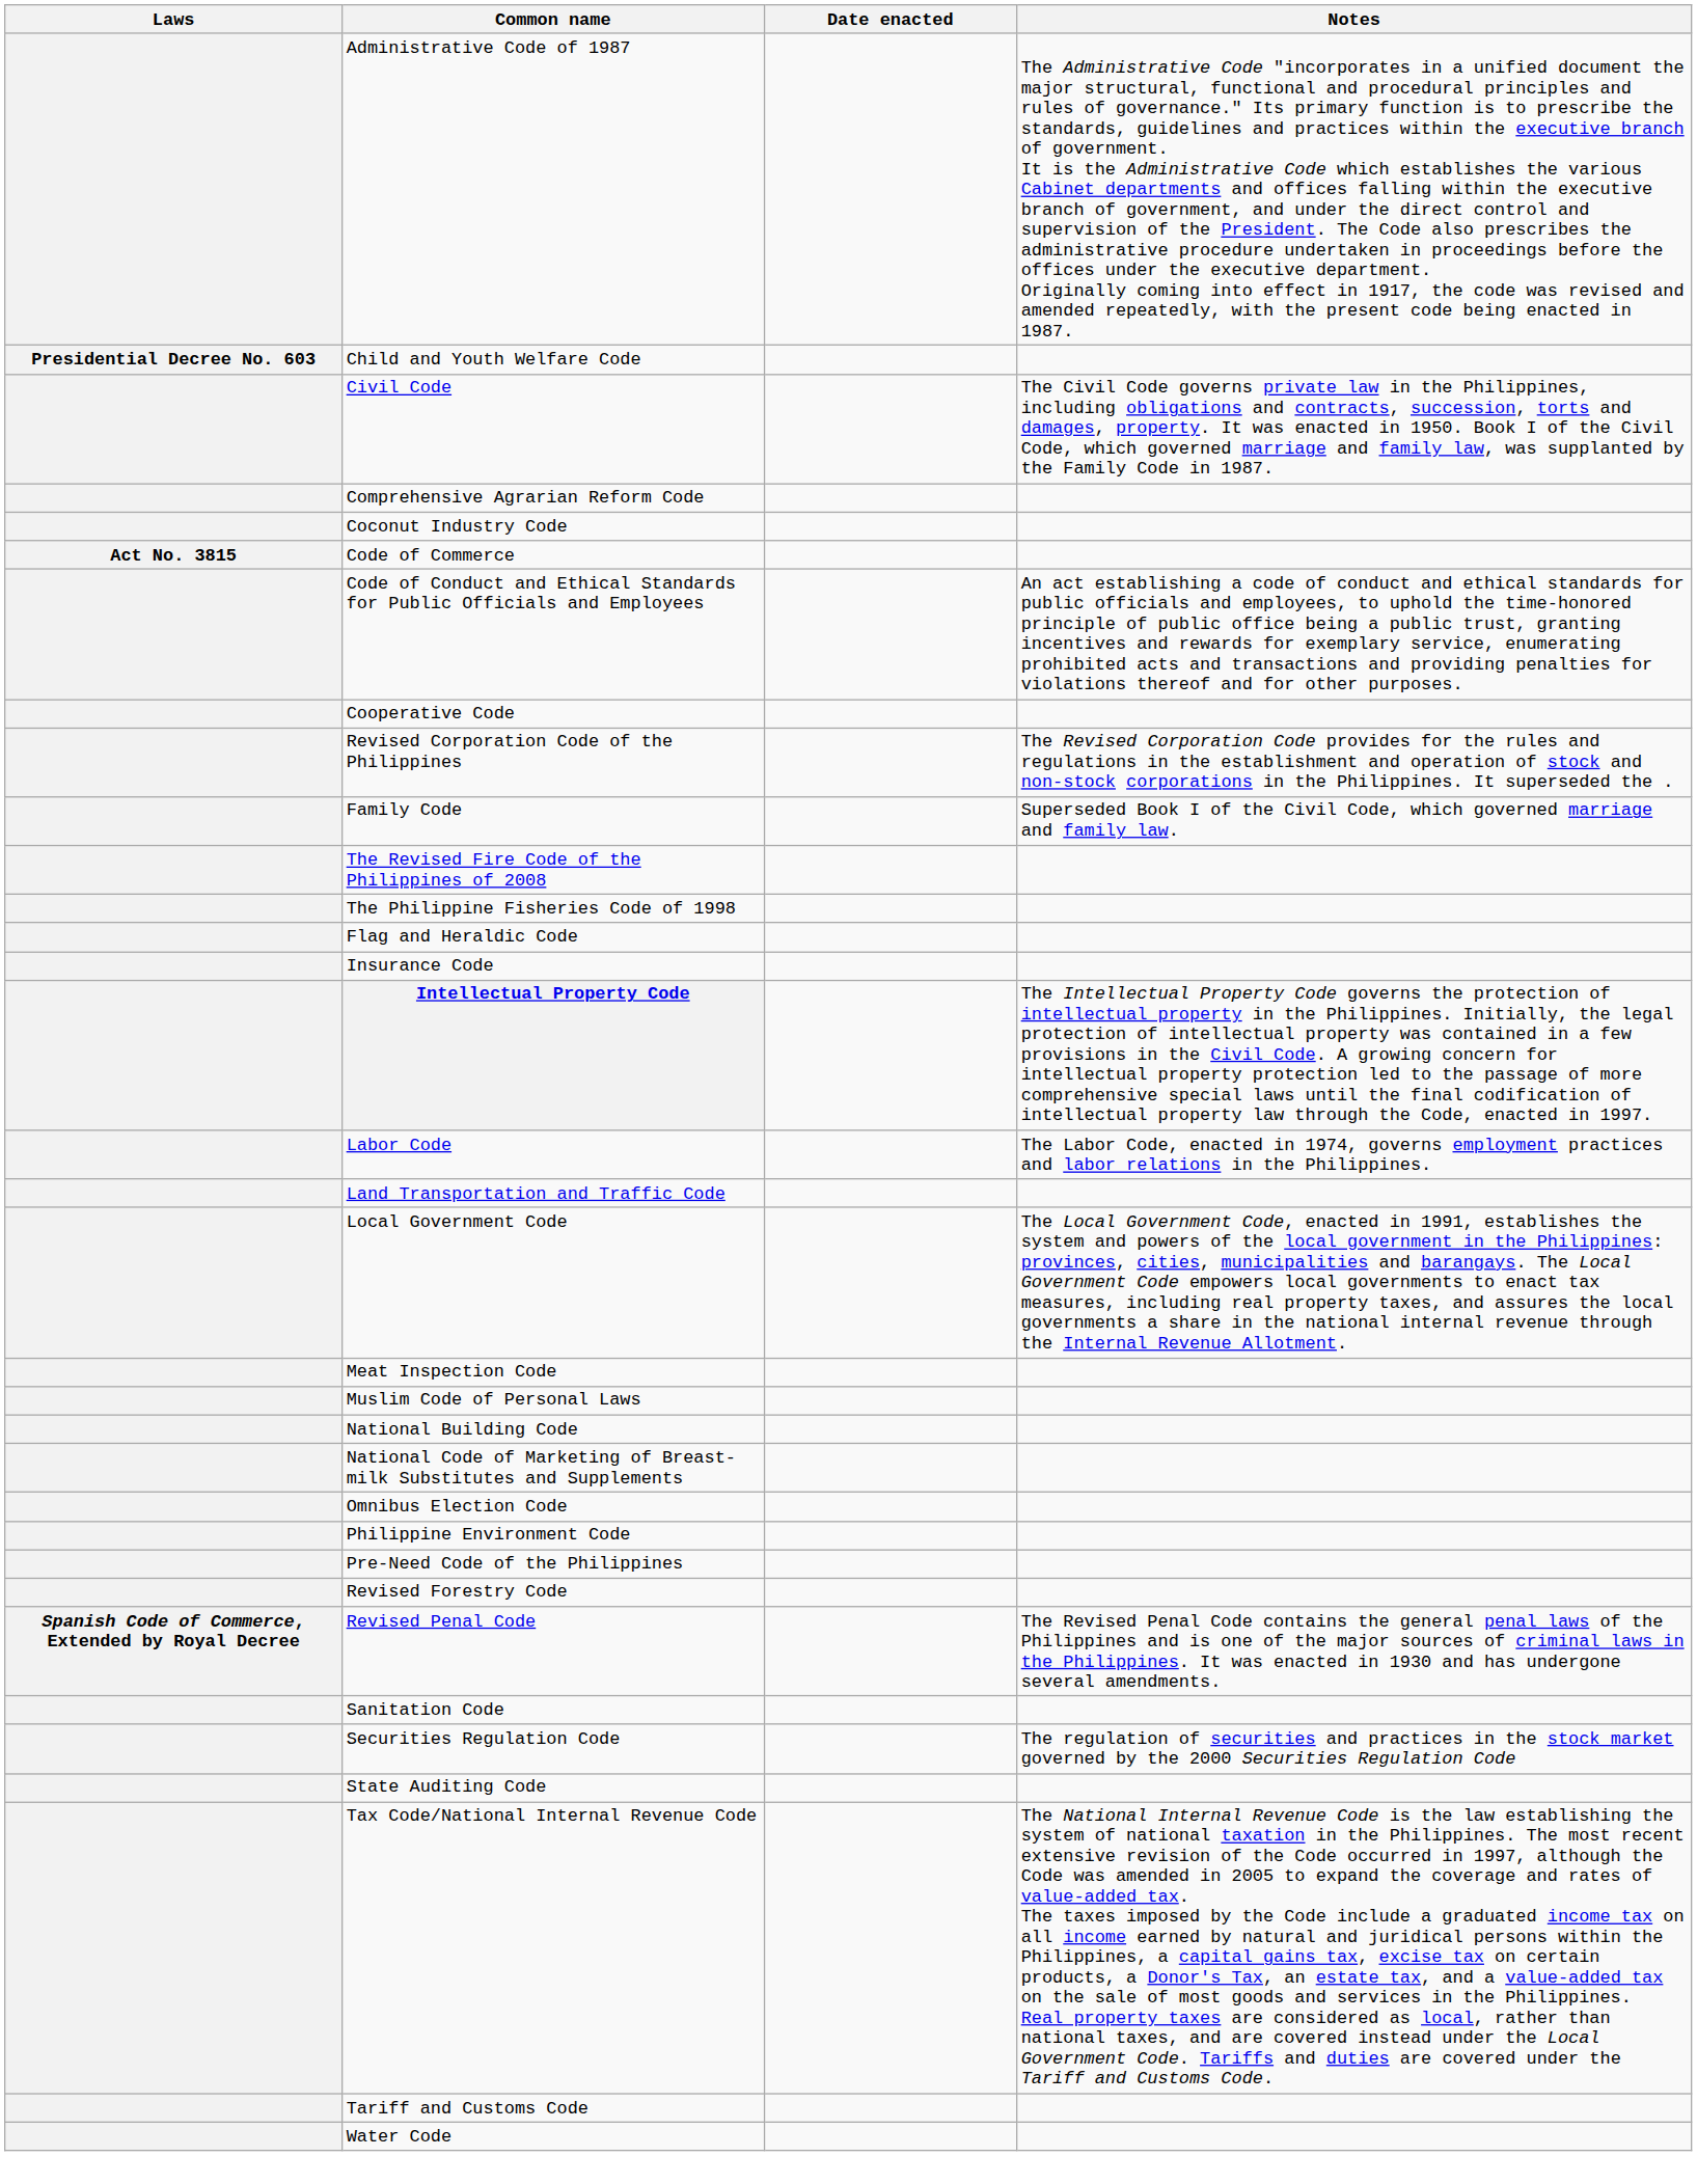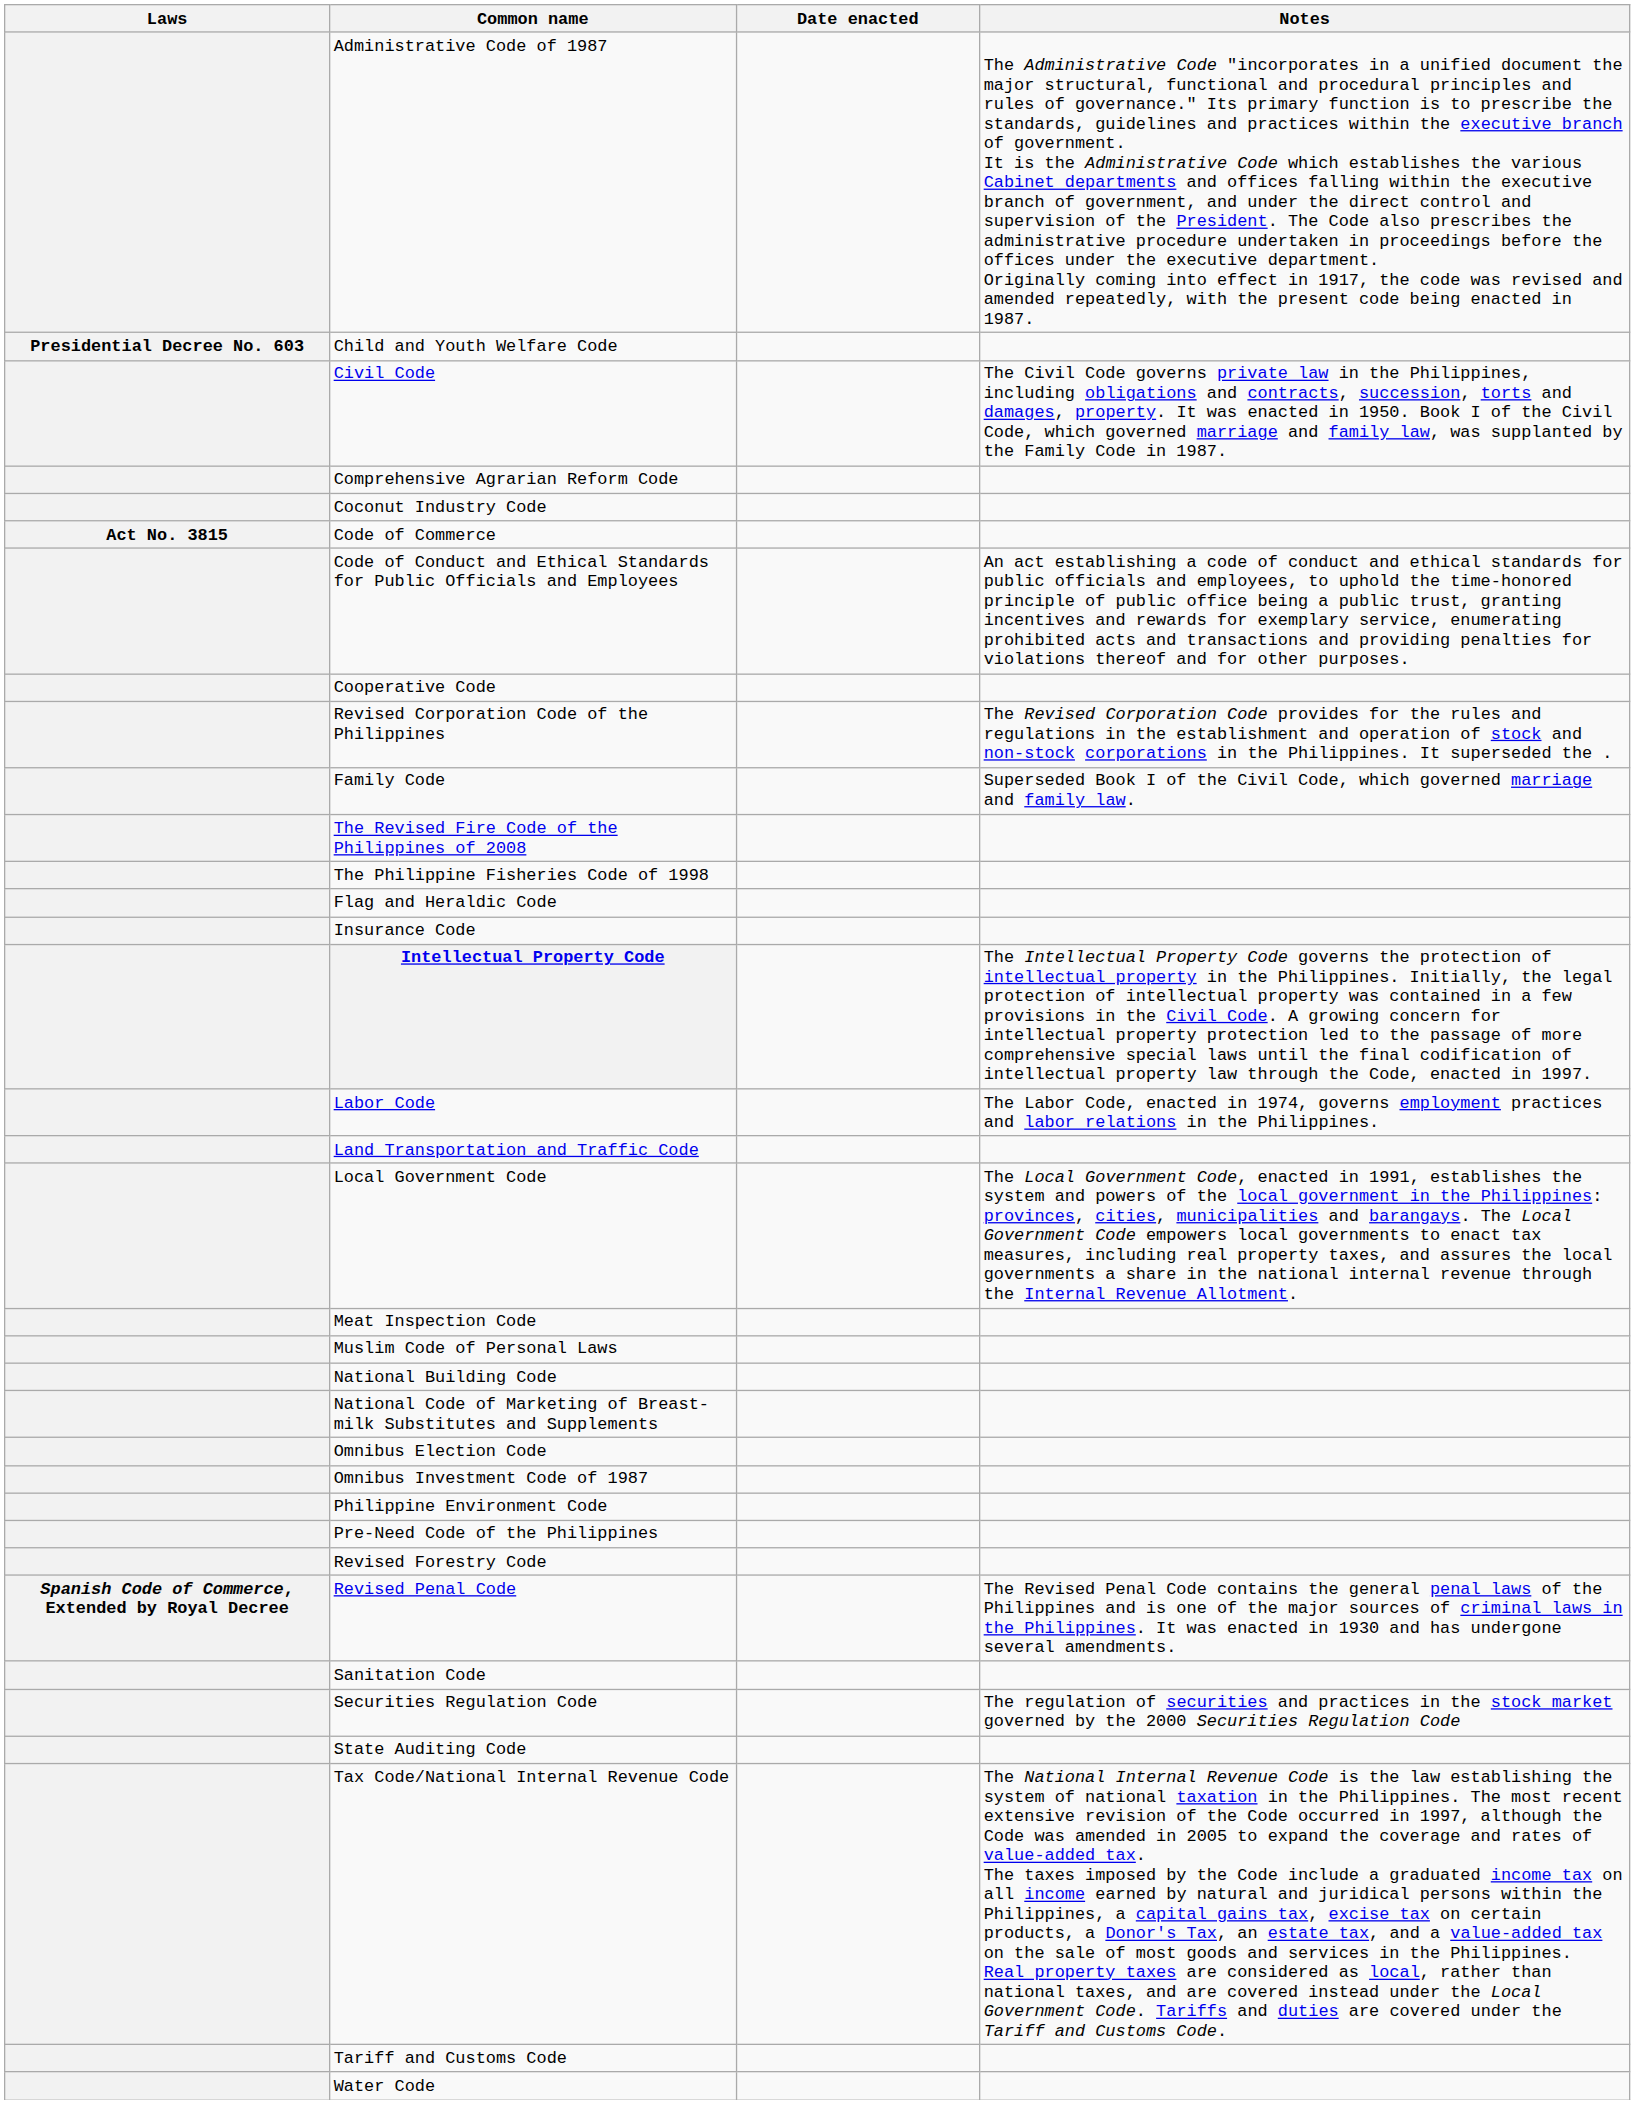 <table class="wikitable sortable plainrowheaders">
 <tr style="vertical-align:top;">
 <th scope="col" style="width:20%;">Laws</th>
 <th scope="col" style="width:25%;">Common name</th>
 <th scope="col" style="width:15%;">Date enacted</th>
 <th scope="col" class="unsortable" style="width:40%;">Notes</th>
 </tr>
 <tr style="vertical-align:top;">
 <th scope="row"></th>
 <td>Administrative Code of 1987</td>
 <td></td>
 <td><br>The <em>Administrative Code</em> "incorporates in a unified document the major structural, functional and procedural principles and rules of governance." Its primary function is to prescribe the standards, guidelines and practices within the <a href='#'>executive branch</a> of government.<br>It is the <em>Administrative Code</em> which establishes the various <a href='#'>Cabinet departments</a> and offices falling within the executive branch of government, and under the direct control and supervision of the <a href='#'>President</a>. The Code also prescribes the administrative procedure undertaken in proceedings before the offices under the executive department.<br>Originally coming into effect in 1917, the code was revised and amended repeatedly, with the present code being enacted in 1987.</td>
 </tr>
 <tr style="vertical-align:top;">
 <th scope="row">Presidential Decree No. 603</th>
 <td>Child and Youth Welfare Code</td>
 <td></td>
 <td></td>
 </tr>
 <tr style="vertical-align:top;">
 <th scope="row"></th>
 <td><a href='#'>Civil Code</a></td>
 <td></td>
 <td>The Civil Code governs <a href='#'>private law</a> in the Philippines, including <a href='#'>obligations</a> and <a href='#'>contracts</a>, <a href='#'>succession</a>, <a href='#'>torts</a> and <a href='#'>damages</a>, <a href='#'>property</a>. It was enacted in 1950. Book I of the Civil Code, which governed <a href='#'>marriage</a> and <a href='#'>family law</a>, was supplanted by the Family Code in 1987.</td>
 </tr>
 <tr style="vertical-align:top;">
 <th scope="row"></th>
 <td>Comprehensive Agrarian Reform Code</td>
 <td></td>
 <td></td>
 </tr>
 <tr style="vertical-align:top;">
 <th scope="row"></th>
 <td>Coconut Industry Code</td>
 <td></td>
 <td></td>
 </tr>
 <tr style="vertical-align:top;">
 <th scope="row">Act No. 3815</th>
 <td>Code of Commerce</td>
 <td></td>
 <td></td>
 </tr>
 <tr style="vertical-align:top;">
 <th scope="row"></th>
 <td>Code of Conduct and Ethical Standards for Public Officials and Employees</td>
 <td></td>
 <td>An act establishing a code of conduct and ethical standards for public officials and employees, to uphold the time-honored principle of public office being a public trust, granting incentives and rewards for exemplary service, enumerating prohibited acts and transactions and providing penalties for violations thereof and for other purposes.</td>
 </tr>
 <tr style="vertical-align:top;">
 <th scope="row"></th>
 <td>Cooperative Code</td>
 <td></td>
 <td></td>
 </tr>
 <tr style="vertical-align:top;">
 <th scope="row"></th>
 <td>Revised Corporation Code of the Philippines</td>
 <td></td>
 <td>The <em>Revised Corporation Code</em> provides for the rules and regulations in the establishment and operation of <a href='#'>stock</a> and <a href='#'>non-stock</a> <a href='#'>corporations</a> in the Philippines. It superseded the .</td>
 </tr>
 <tr style="vertical-align:top;">
 <th scope="row"></th>
 <td>Family Code</td>
 <td></td>
 <td>Superseded Book I of the Civil Code, which governed <a href='#'>marriage</a> and <a href='#'>family law</a>.</td>
 </tr>
 <tr style="vertical-align:top;">
 <th scope="row"></th>
 <td><a href='#'>The Revised Fire Code of the Philippines of 2008</a></td>
 <td></td>
 <td></td>
 </tr>
 <tr style="vertical-align:top;">
 <th scope="row"></th>
 <td>The Philippine Fisheries Code of 1998</td>
 <td></td>
 <td></td>
 </tr>
 <tr style="vertical-align:top;">
 <th scope="row"></th>
 <td>Flag and Heraldic Code</td>
 <td></td>
 <td></td>
 </tr>
 <tr style="vertical-align:top;">
 <th scope="row"></th>
 <td>Insurance Code</td>
 <td></td>
 <td></td>
 </tr>
 <tr style="vertical-align:top;">
 <th scope="row"></th>
 <th scope="row"><a href='#'>Intellectual Property Code</a></th>
 <td></td>
 <td>The <em>Intellectual Property Code</em> governs the protection of <a href='#'>intellectual property</a> in the Philippines.  Initially, the legal protection of intellectual property was contained in a few provisions in the <a href='#'>Civil Code</a>. A growing concern for intellectual property protection led to the passage of more comprehensive special laws until the final codification of intellectual property law through the Code, enacted in 1997.</td>
 </tr>
 <tr style="vertical-align:top;">
 <th scope="row"></th>
 <td><a href='#'>Labor Code</a></td>
 <td></td>
 <td>The Labor Code, enacted in 1974, governs <a href='#'>employment</a> practices and <a href='#'>labor relations</a> in the Philippines.</td>
 </tr>
 <tr style="vertical-align:top;">
 <th scope="row"></th>
 <td><a href='#'>Land Transportation and Traffic Code</a></td>
 <td></td>
 <td></td>
 </tr>
 <tr style="vertical-align:top;">
 <th scope="row"></th>
 <td>Local Government Code</td>
 <td></td>
 <td>The <em>Local Government Code</em>, enacted in 1991, establishes the system and powers of the <a href='#'>local government in the Philippines</a>: <a href='#'>provinces</a>, <a href='#'>cities</a>, <a href='#'>municipalities</a> and <a href='#'>barangays</a>.  The <em>Local Government Code</em> empowers local governments to enact tax measures, including real property taxes, and assures the local governments a share in the national internal revenue through the <a href='#'>Internal Revenue Allotment</a>.</td>
 </tr>
 <tr style="vertical-align:top;">
 <th scope="row"></th>
 <td>Meat Inspection Code</td>
 <td></td>
 <td></td>
 </tr>
 <tr style="vertical-align:top;">
 <th scope="row"></th>
 <td>Muslim Code of Personal Laws</td>
 <td></td>
 <td></td>
 </tr>
 <tr style="vertical-align:top;">
 <th scope="row"></th>
 <td>National Building Code</td>
 <td></td>
 <td></td>
 </tr>
 <tr style="vertical-align:top;">
 <th scope="row"></th>
 <td>National Code of Marketing of Breast-milk Substitutes and Supplements</td>
 <td></td>
 <td></td>
 </tr>
 <tr style="vertical-align:top;">
 <th scope="row"></th>
 <td>Omnibus Election Code</td>
 <td></td>
 <td></td>
 </tr>
 <tr style="vertical-align:top;">
 <th scope="row"></th>
+<td>Omnibus Investment Code of 1987</td>
+<td></td>
+<td></td>
+</tr>
+<tr style="vertical-align:top;">
+<th scope="row"></th>
 <td>Philippine Environment Code</td>
 <td></td>
 <td></td>
 </tr>
 <tr style="vertical-align:top;">
 <th scope="row"></th>
 <td>Pre-Need Code of the Philippines</td>
 <td></td>
 <td></td>
 </tr>
 <tr style="vertical-align:top;">
 <th scope="row"></th>
 <td>Revised Forestry Code</td>
 <td></td>
 <td></td>
 </tr>
 <tr style="vertical-align:top;">
 <th scope="row"><em>Spanish Code of Commerce</em>, Extended by Royal Decree</th>
 <td><a href='#'>Revised Penal Code</a></td>
 <td></td>
 <td>The Revised Penal Code contains the general <a href='#'>penal laws</a> of the Philippines and is one of the major sources of <a href='#'>criminal laws in the Philippines</a>. It was enacted in 1930 and has undergone several amendments.</td>
 </tr>
 <tr style="vertical-align:top;">
 <th scope="row"></th>
 <td>Sanitation Code</td>
 <td></td>
 <td></td>
 </tr>
 <tr style="vertical-align:top;">
 <th scope="row"></th>
 <td>Securities Regulation Code</td>
 <td></td>
 <td>The regulation of <a href='#'>securities</a> and practices in the <a href='#'>stock market</a> governed by the 2000 <em>Securities Regulation Code</em></td>
 </tr>
 <tr style="vertical-align:top;">
 <th scope="row"></th>
 <td>State Auditing Code</td>
 <td></td>
 <td></td>
 </tr>
 <tr style="vertical-align:top;">
 <th scope="row"></th>
 <td>Tax Code/National Internal Revenue Code</td>
 <td></td>
 <td>The <em>National Internal Revenue Code</em> is the law establishing the system of national <a href='#'>taxation</a> in the Philippines. The most recent extensive revision of the Code occurred in 1997, although the Code was amended in 2005 to expand the coverage and rates of <a href='#'>value-added tax</a>.<br>The taxes imposed by the Code include a graduated <a href='#'>income tax</a> on all <a href='#'>income</a> earned by natural and juridical persons within the Philippines, a <a href='#'>capital gains tax</a>, <a href='#'>excise tax</a> on certain products, a <a href='#'>Donor's Tax</a>, an <a href='#'>estate tax</a>, and a <a href='#'>value-added tax</a> on the sale of most goods and services in the Philippines.<br><a href='#'>Real property taxes</a> are considered as <a href='#'>local</a>, rather than national taxes, and are covered instead under the <em>Local Government Code</em>. <a href='#'>Tariffs</a> and <a href='#'>duties</a> are covered under the <em>Tariff and Customs Code</em>.</td>
 </tr>
 <tr style="vertical-align:top;">
 <th scope="row"></th>
 <td>Tariff and Customs Code</td>
 <td></td>
 <td></td>
 </tr>
 <tr style="vertical-align:top;">
 <th scope="row"></th>
 <td>Water Code</td>
 <td></td>
 <td></td>
 </tr>
 </table>
